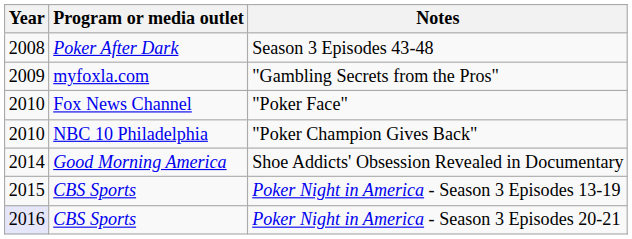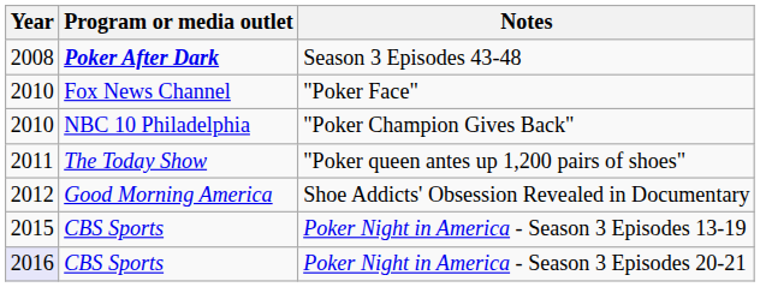 <table class="wikitable sortable">
 <tr>
 <th style=max-width:4em>Year</th>
 <th style=max-width:250px>Program or media outlet</th>
 <th class="unsortable">Notes</th>
 </tr>
 <tr>
 <td>2008</td>
-<td><em><a href='#'>Poker After Dark</a></em></td>
+<td><strong><em><a href='#'>Poker After Dark</a></em></strong></td>
 <td>Season 3 Episodes 43-48</td>
-</tr>
-<tr>
-<td>2009</td>
-<td><a href='#'>myfoxla.com</a></td>
-<td>"Gambling Secrets from the Pros"</td>
 </tr>
 <tr>
 <td>2010</td>
 <td><a href='#'>Fox News Channel</a></td>
 <td>"Poker Face"</td>
 </tr>
 <tr>
 <td>2010</td>
 <td><a href='#'>NBC 10 Philadelphia</a></td>
 <td>"Poker Champion Gives Back"</td>
 </tr>
 <tr>
-<td>2014</td>
+<td>2011</td>
+<td><em><a href='#'>The Today Show</a></em></td>
+<td>"Poker queen antes up 1,200 pairs of shoes"</td>
+</tr>
+<tr>
+<td>2012</td>
 <td><em><a href='#'>Good Morning America</a></em></td>
 <td>Shoe Addicts' Obsession Revealed in Documentary</td>
 </tr>
 <tr>
 <td>2015</td>
 <td><em><a href='#'>CBS Sports</a></em></td>
 <td><em><a href='#'>Poker Night in America</a></em> - Season 3 Episodes 13-19</td>
 </tr>
 <tr>
 <td style="background: lavender;">2016</td>
 <td><em><a href='#'>CBS Sports</a></em></td>
 <td><em><a href='#'>Poker Night in America</a></em> - Season 3 Episodes 20-21</td>
 </tr>
 </table>
